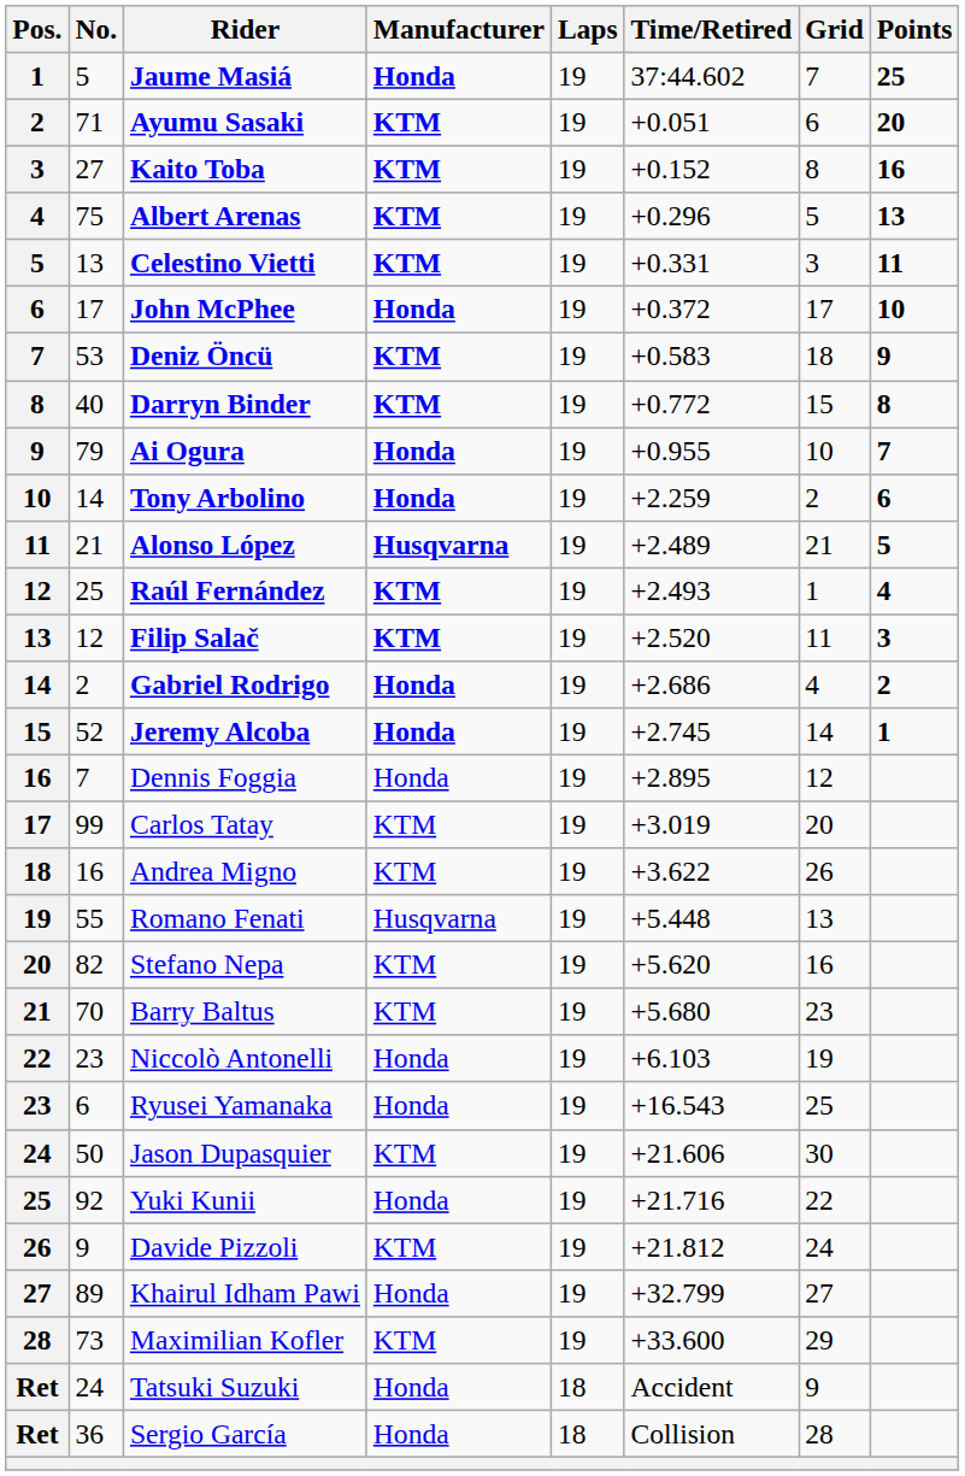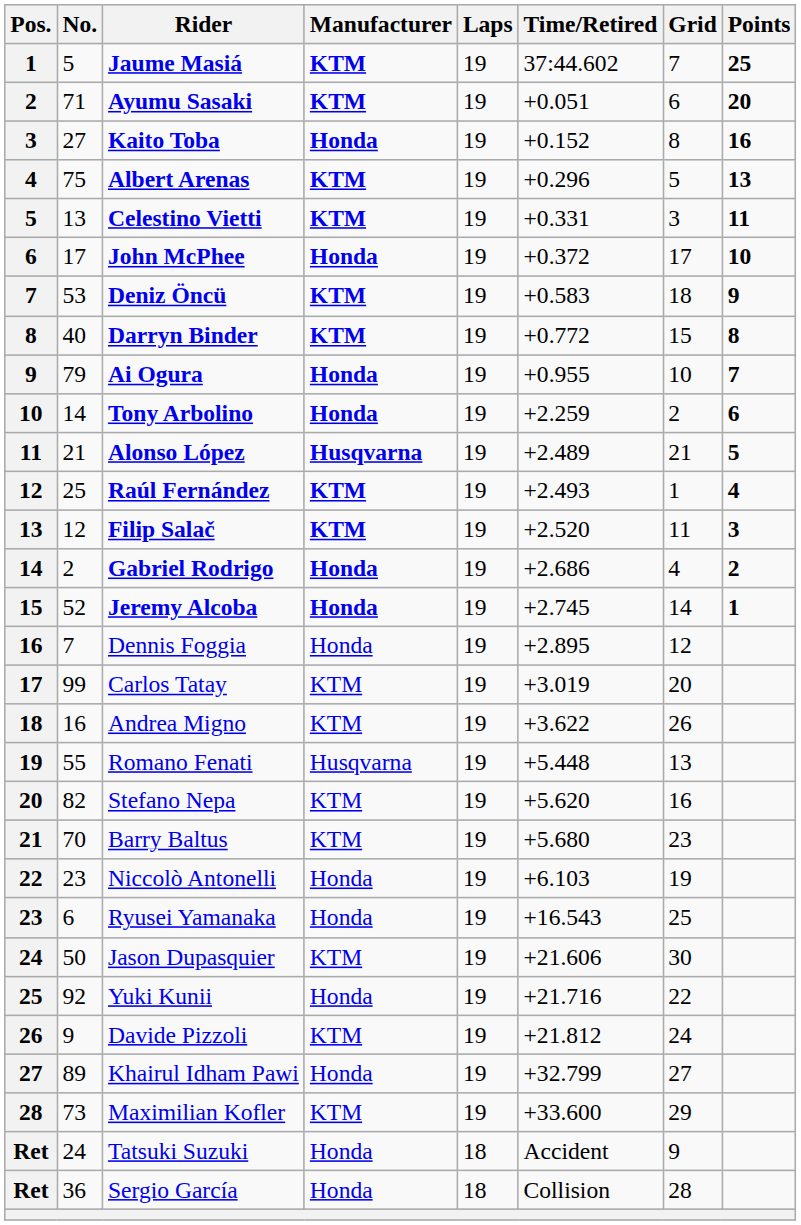 <table class="wikitable" style="font-size: 95%;">
 <tr>
 <th>Pos.</th>
 <th>No.</th>
 <th>Rider</th>
 <th>Manufacturer</th>
 <th>Laps</th>
 <th>Time/Retired</th>
 <th>Grid</th>
 <th>Points</th>
 </tr>
 <tr>
 <th>1</th>
 <td>5</td>
 <td> <strong><a href='#'>Jaume Masiá</a></strong></td>
-<td><strong><a href='#'>Honda</a></strong></td>
+<td><strong><a href='#'>KTM</a></strong></td>
 <td>19</td>
 <td>37:44.602</td>
 <td>7</td>
 <td><strong>25</strong></td>
 </tr>
 <tr>
 <th>2</th>
 <td>71</td>
 <td> <strong><a href='#'>Ayumu Sasaki</a></strong></td>
 <td><strong><a href='#'>KTM</a></strong></td>
 <td>19</td>
 <td>+0.051</td>
 <td>6</td>
 <td><strong>20</strong></td>
 </tr>
 <tr>
 <th>3</th>
 <td>27</td>
 <td> <strong><a href='#'>Kaito Toba</a></strong></td>
-<td><strong><a href='#'>KTM</a></strong></td>
+<td><strong><a href='#'>Honda</a></strong></td>
 <td>19</td>
 <td>+0.152</td>
 <td>8</td>
 <td><strong>16</strong></td>
 </tr>
 <tr>
 <th>4</th>
 <td>75</td>
 <td> <strong><a href='#'>Albert Arenas</a></strong></td>
 <td><strong><a href='#'>KTM</a></strong></td>
 <td>19</td>
 <td>+0.296</td>
 <td>5</td>
 <td><strong>13</strong></td>
 </tr>
 <tr>
 <th>5</th>
 <td>13</td>
 <td> <strong><a href='#'>Celestino Vietti</a></strong></td>
 <td><strong><a href='#'>KTM</a></strong></td>
 <td>19</td>
 <td>+0.331</td>
 <td>3</td>
 <td><strong>11</strong></td>
 </tr>
 <tr>
 <th>6</th>
 <td>17</td>
 <td> <strong><a href='#'>John McPhee</a></strong></td>
 <td><strong><a href='#'>Honda</a></strong></td>
 <td>19</td>
 <td>+0.372</td>
 <td>17</td>
 <td><strong>10</strong></td>
 </tr>
 <tr>
 <th>7</th>
 <td>53</td>
 <td> <strong><a href='#'>Deniz Öncü</a></strong></td>
 <td><strong><a href='#'>KTM</a></strong></td>
 <td>19</td>
 <td>+0.583</td>
 <td>18</td>
 <td><strong>9</strong></td>
 </tr>
 <tr>
 <th>8</th>
 <td>40</td>
 <td> <strong><a href='#'>Darryn Binder</a></strong></td>
 <td><strong><a href='#'>KTM</a></strong></td>
 <td>19</td>
 <td>+0.772</td>
 <td>15</td>
 <td><strong>8</strong></td>
 </tr>
 <tr>
 <th>9</th>
 <td>79</td>
 <td> <strong><a href='#'>Ai Ogura</a></strong></td>
 <td><strong><a href='#'>Honda</a></strong></td>
 <td>19</td>
 <td>+0.955</td>
 <td>10</td>
 <td><strong>7</strong></td>
 </tr>
 <tr>
 <th>10</th>
 <td>14</td>
 <td> <strong><a href='#'>Tony Arbolino</a></strong></td>
 <td><strong><a href='#'>Honda</a></strong></td>
 <td>19</td>
 <td>+2.259</td>
 <td>2</td>
 <td><strong>6</strong></td>
 </tr>
 <tr>
 <th>11</th>
 <td>21</td>
 <td> <strong><a href='#'>Alonso López</a></strong></td>
 <td><strong><a href='#'>Husqvarna</a></strong></td>
 <td>19</td>
 <td>+2.489</td>
 <td>21</td>
 <td><strong>5</strong></td>
 </tr>
 <tr>
 <th>12</th>
 <td>25</td>
 <td> <strong><a href='#'>Raúl Fernández</a></strong></td>
 <td><strong><a href='#'>KTM</a></strong></td>
 <td>19</td>
 <td>+2.493</td>
 <td>1</td>
 <td><strong>4</strong></td>
 </tr>
 <tr>
 <th>13</th>
 <td>12</td>
 <td> <strong><a href='#'>Filip Salač</a></strong></td>
 <td><strong><a href='#'>KTM</a></strong></td>
 <td>19</td>
 <td>+2.520</td>
 <td>11</td>
 <td><strong>3</strong></td>
 </tr>
 <tr>
 <th>14</th>
 <td>2</td>
 <td> <strong><a href='#'>Gabriel Rodrigo</a></strong></td>
 <td><strong><a href='#'>Honda</a></strong></td>
 <td>19</td>
 <td>+2.686</td>
 <td>4</td>
 <td><strong>2</strong></td>
 </tr>
 <tr>
 <th>15</th>
 <td>52</td>
 <td> <strong><a href='#'>Jeremy Alcoba</a></strong></td>
 <td><strong><a href='#'>Honda</a></strong></td>
 <td>19</td>
 <td>+2.745</td>
 <td>14</td>
 <td><strong>1</strong></td>
 </tr>
 <tr>
 <th>16</th>
 <td>7</td>
 <td> <a href='#'>Dennis Foggia</a></td>
 <td><a href='#'>Honda</a></td>
 <td>19</td>
 <td>+2.895</td>
 <td>12</td>
 <td></td>
 </tr>
 <tr>
 <th>17</th>
 <td>99</td>
 <td> <a href='#'>Carlos Tatay</a></td>
 <td><a href='#'>KTM</a></td>
 <td>19</td>
 <td>+3.019</td>
 <td>20</td>
 <td></td>
 </tr>
 <tr>
 <th>18</th>
 <td>16</td>
 <td> <a href='#'>Andrea Migno</a></td>
 <td><a href='#'>KTM</a></td>
 <td>19</td>
 <td>+3.622</td>
 <td>26</td>
 <td></td>
 </tr>
 <tr>
 <th>19</th>
 <td>55</td>
 <td> <a href='#'>Romano Fenati</a></td>
 <td><a href='#'>Husqvarna</a></td>
 <td>19</td>
 <td>+5.448</td>
 <td>13</td>
 <td></td>
 </tr>
 <tr>
 <th>20</th>
 <td>82</td>
 <td> <a href='#'>Stefano Nepa</a></td>
 <td><a href='#'>KTM</a></td>
 <td>19</td>
 <td>+5.620</td>
 <td>16</td>
 <td></td>
 </tr>
 <tr>
 <th>21</th>
 <td>70</td>
 <td> <a href='#'>Barry Baltus</a></td>
 <td><a href='#'>KTM</a></td>
 <td>19</td>
 <td>+5.680</td>
 <td>23</td>
 <td></td>
 </tr>
 <tr>
 <th>22</th>
 <td>23</td>
 <td> <a href='#'>Niccolò Antonelli</a></td>
 <td><a href='#'>Honda</a></td>
 <td>19</td>
 <td>+6.103</td>
 <td>19</td>
 <td></td>
 </tr>
 <tr>
 <th>23</th>
 <td>6</td>
 <td> <a href='#'>Ryusei Yamanaka</a></td>
 <td><a href='#'>Honda</a></td>
 <td>19</td>
 <td>+16.543</td>
 <td>25</td>
 <td></td>
 </tr>
 <tr>
 <th>24</th>
 <td>50</td>
 <td> <a href='#'>Jason Dupasquier</a></td>
 <td><a href='#'>KTM</a></td>
 <td>19</td>
 <td>+21.606</td>
 <td>30</td>
 <td></td>
 </tr>
 <tr>
 <th>25</th>
 <td>92</td>
 <td> <a href='#'>Yuki Kunii</a></td>
 <td><a href='#'>Honda</a></td>
 <td>19</td>
 <td>+21.716</td>
 <td>22</td>
 <td></td>
 </tr>
 <tr>
 <th>26</th>
 <td>9</td>
 <td> <a href='#'>Davide Pizzoli</a></td>
 <td><a href='#'>KTM</a></td>
 <td>19</td>
 <td>+21.812</td>
 <td>24</td>
 <td></td>
 </tr>
 <tr>
 <th>27</th>
 <td>89</td>
 <td> <a href='#'>Khairul Idham Pawi</a></td>
 <td><a href='#'>Honda</a></td>
 <td>19</td>
 <td>+32.799</td>
 <td>27</td>
 <td></td>
 </tr>
 <tr>
 <th>28</th>
 <td>73</td>
 <td> <a href='#'>Maximilian Kofler</a></td>
 <td><a href='#'>KTM</a></td>
 <td>19</td>
 <td>+33.600</td>
 <td>29</td>
 <td></td>
 </tr>
 <tr>
 <th>Ret</th>
 <td>24</td>
 <td> <a href='#'>Tatsuki Suzuki</a></td>
 <td><a href='#'>Honda</a></td>
 <td>18</td>
 <td>Accident</td>
 <td>9</td>
 <td></td>
 </tr>
 <tr>
 <th>Ret</th>
 <td>36</td>
 <td> <a href='#'>Sergio García</a></td>
 <td><a href='#'>Honda</a></td>
 <td>18</td>
 <td>Collision</td>
 <td>28</td>
 <td></td>
 </tr>
 <tr>
 <th colspan=8></th>
 </tr>
 </table>
